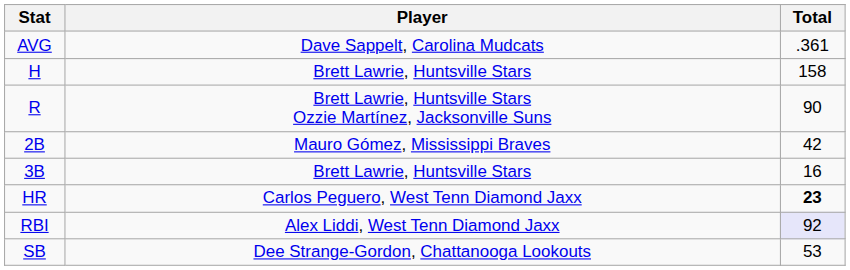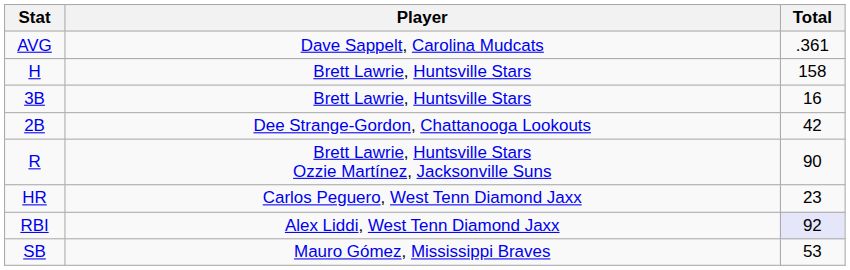 <table class="wikitable" width="40%" style="text-align:center;">
 <tr>
 <th width="5%">Stat</th>
 <th width="60%">Player</th>
 <th width="5%">Total</th>
 </tr>
 <tr>
 <td><a href='#'>AVG</a></td>
 <td><a href='#'>Dave Sappelt</a>, <a href='#'>Carolina Mudcats</a></td>
 <td>.361</td>
 </tr>
 <tr>
 <td><a href='#'>H</a></td>
 <td><a href='#'>Brett Lawrie</a>, <a href='#'>Huntsville Stars</a></td>
 <td>158</td>
 </tr>
 <tr>
+<td><a href='#'>3B</a></td>
+<td><a href='#'>Brett Lawrie</a>, <a href='#'>Huntsville Stars</a></td>
+<td>16</td>
+</tr>
+<tr>
+<td><a href='#'>2B</a></td>
+<td><a href='#'>Dee Strange-Gordon</a>, <a href='#'>Chattanooga Lookouts</a></td>
+<td>42</td>
+</tr>
+<tr>
 <td><a href='#'>R</a></td>
 <td><a href='#'>Brett Lawrie</a>, <a href='#'>Huntsville Stars</a> <br> <a href='#'>Ozzie Martínez</a>, <a href='#'>Jacksonville Suns</a></td>
 <td>90</td>
 </tr>
 <tr>
-<td><a href='#'>2B</a></td>
-<td><a href='#'>Mauro Gómez</a>, <a href='#'>Mississippi Braves</a></td>
-<td>42</td>
-</tr>
-<tr>
-<td><a href='#'>3B</a></td>
-<td><a href='#'>Brett Lawrie</a>, <a href='#'>Huntsville Stars</a></td>
-<td>16</td>
-</tr>
-<tr>
 <td><a href='#'>HR</a></td>
 <td><a href='#'>Carlos Peguero</a>, <a href='#'>West Tenn Diamond Jaxx</a></td>
-<td><strong>23</strong></td>
+<td>23</td>
 </tr>
 <tr>
 <td><a href='#'>RBI</a></td>
 <td><a href='#'>Alex Liddi</a>, <a href='#'>West Tenn Diamond Jaxx</a></td>
 <td style="background: lavender;">92</td>
 </tr>
 <tr>
 <td><a href='#'>SB</a></td>
-<td><a href='#'>Dee Strange-Gordon</a>, <a href='#'>Chattanooga Lookouts</a></td>
+<td><a href='#'>Mauro Gómez</a>, <a href='#'>Mississippi Braves</a></td>
 <td>53</td>
 </tr>
 </table>
